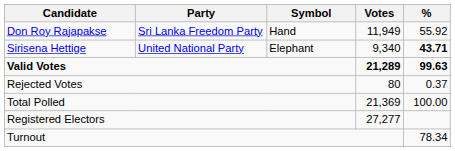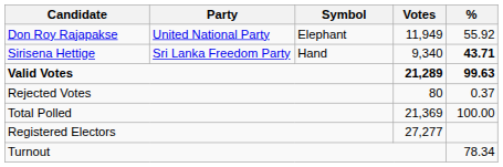 <table class="wikitable" border="1" style="text-align:right;">
 <tr>
 <th align=left width="180">Candidate</th>
 <th align=left width="180">Party</th>
 <th align=left width="120">Symbol</th>
 <th align=left width="60">Votes</th>
 <th align=left width="60">%</th>
 </tr>
 <tr>
 <td align=left><a href='#'>Don Roy Rajapakse</a></td>
-<td align=left><a href='#'>Sri Lanka Freedom Party</a></td>
-<td align=left>Hand</td>
+<td align=left><a href='#'>United National Party</a></td>
+<td align=left>Elephant</td>
 <td align=right>11,949</td>
 <td align=right>55.92</td>
 </tr>
 <tr>
 <td align=left><a href='#'>Sirisena Hettige</a></td>
-<td align=left><a href='#'>United National Party</a></td>
-<td align=left>Elephant</td>
+<td align=left><a href='#'>Sri Lanka Freedom Party</a></td>
+<td align=left>Hand</td>
 <td align=right>9,340</td>
 <td align=right><strong>43.71</strong></td>
 </tr>
 <tr>
 <td align=left colspan=3><strong>Valid Votes</strong></td>
 <td><strong>21,289</strong></td>
 <td><strong>99.63</strong></td>
 </tr>
 <tr>
 <td align=left colspan=3>Rejected Votes</td>
 <td align=right>80</td>
 <td align=right>0.37</td>
 </tr>
 <tr>
 <td align=left colspan=3>Total Polled</td>
 <td align=right>21,369</td>
 <td align=right>100.00</td>
 </tr>
 <tr>
 <td align=left colspan=3>Registered Electors</td>
 <td align=right>27,277</td>
 <td></td>
 </tr>
 <tr>
 <td align=left colspan=4>Turnout</td>
 <td align=right>78.34</td>
 </tr>
 </table>
